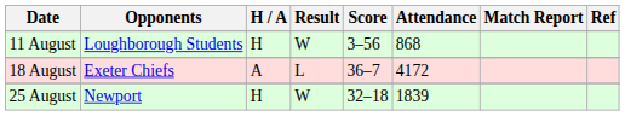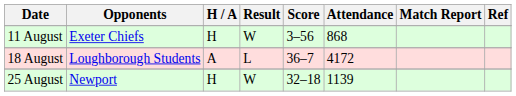 <table class="wikitable" style="text-align:left">
 <tr>
 <th>Date</th>
 <th>Opponents</th>
 <th>H / A</th>
 <th>Result</th>
 <th>Score</th>
 <th>Attendance</th>
 <th>Match Report</th>
 <th>Ref</th>
 </tr>
 <tr>
 </tr>
 <tr bgcolor="#ddffdd">
 <td>11 August</td>
-<td><a href='#'>Loughborough Students</a></td>
+<td><a href='#'>Exeter Chiefs</a></td>
 <td>H</td>
 <td>W</td>
 <td>3–56</td>
 <td>868</td>
 <td></td>
 <td></td>
 </tr>
 <tr>
 </tr>
 <tr bgcolor="ffdddd">
 <td>18 August</td>
-<td><a href='#'>Exeter Chiefs</a></td>
+<td><a href='#'>Loughborough Students</a></td>
 <td>A</td>
 <td>L</td>
 <td>36–7</td>
 <td>4172</td>
 <td></td>
 <td></td>
 </tr>
 <tr>
 </tr>
 <tr bgcolor="#ddffdd">
 <td>25 August</td>
 <td><a href='#'>Newport</a></td>
 <td>H</td>
 <td>W</td>
 <td>32–18</td>
-<td>1839</td>
+<td>1139</td>
 <td></td>
 <td></td>
 </tr>
 </table>
